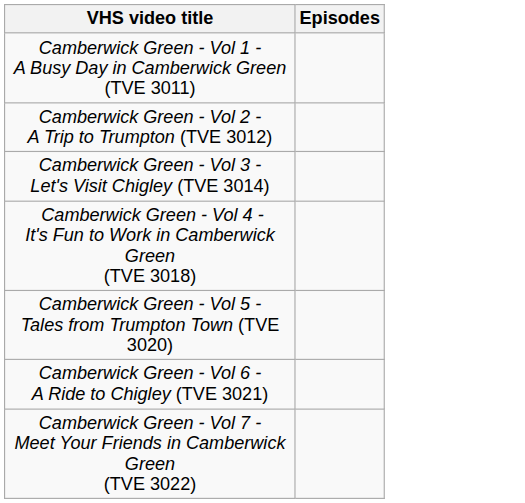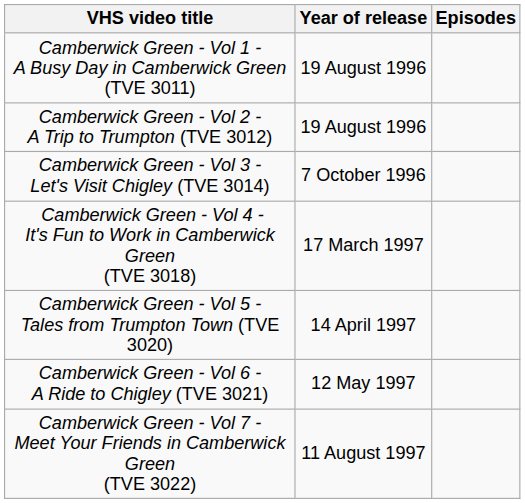 <table class="wikitable" style="text-align:center;">
 <tr>
 <th width=250>VHS video title</th>
+<th>Year of release</th>
 <th>Episodes</th>
 </tr>
 <tr>
 <td><em>Camberwick Green - Vol 1 -<br>A Busy Day in Camberwick Green</em><br>(TVE 3011)</td>
+<td style="text-align:center;">19 August 1996</td>
 <td style="text-align:center;"></td>
 </tr>
 <tr>
 <td><em>Camberwick Green - Vol 2 -<br>A Trip to Trumpton</em> (TVE 3012)</td>
+<td style="text-align:center;">19 August 1996</td>
 <td style="text-align:center;"></td>
 </tr>
 <tr>
 <td><em>Camberwick Green - Vol 3 -<br>Let's Visit Chigley</em> (TVE 3014)</td>
+<td style="text-align:center;">7 October 1996</td>
 <td style="text-align:center;"></td>
 </tr>
 <tr>
 <td> <em>Camberwick Green - Vol 4 -<br>It's Fun to Work in Camberwick Green</em><br>(TVE 3018)</td>
+<td style="text-align:center;">17 March 1997</td>
 <td style="text-align:center;"></td>
 </tr>
 <tr>
 <td><em>Camberwick Green - Vol 5 -<br>Tales from Trumpton Town</em> (TVE 3020)</td>
+<td style="text-align:center;">14 April 1997</td>
 <td style="text-align:center;"></td>
 </tr>
 <tr>
 <td><em>Camberwick Green - Vol 6 -<br>A Ride to Chigley</em> (TVE 3021)</td>
+<td style="text-align:center;">12 May 1997</td>
 <td style="text-align:center;"></td>
 </tr>
 <tr>
 <td><em>Camberwick Green - Vol 7 -<br>Meet Your Friends in Camberwick Green</em><br>(TVE 3022)</td>
+<td style="text-align:center;">11 August 1997</td>
 <td style="text-align:center;"></td>
 </tr>
 </table>
